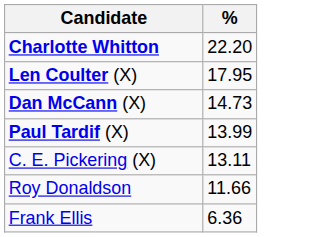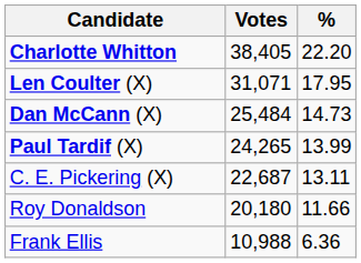 <table class="wikitable">
 <tr>
 <th style="width: 170px">Candidate</th>
+<th style="width: 50px">Votes</th>
 <th style="width: 40px">%</th>
 </tr>
 <tr>
 <td><strong><a href='#'>Charlotte Whitton</a></strong></td>
+<td>38,405</td>
 <td>22.20</td>
 </tr>
 <tr>
 <td><strong><a href='#'>Len Coulter</a></strong> (X)</td>
+<td>31,071</td>
 <td>17.95</td>
 </tr>
 <tr>
 <td><strong><a href='#'>Dan McCann</a></strong> (X)</td>
+<td>25,484</td>
 <td>14.73</td>
 </tr>
 <tr>
 <td><strong><a href='#'>Paul Tardif</a></strong> (X)</td>
+<td>24,265</td>
 <td>13.99</td>
 </tr>
 <tr>
 <td><a href='#'>C. E. Pickering</a> (X)</td>
+<td>22,687</td>
 <td>13.11</td>
 </tr>
 <tr>
 <td><a href='#'>Roy Donaldson</a></td>
+<td>20,180</td>
 <td>11.66</td>
 </tr>
 <tr>
 <td><a href='#'>Frank Ellis</a></td>
+<td>10,988</td>
 <td>6.36</td>
 </tr>
 </table>
